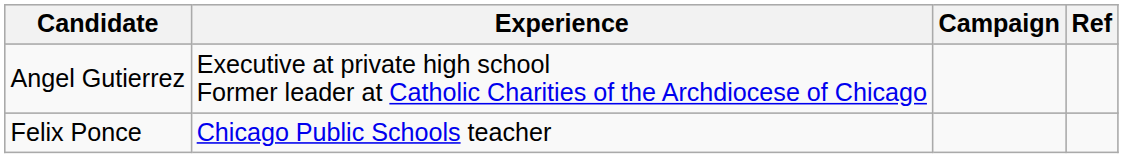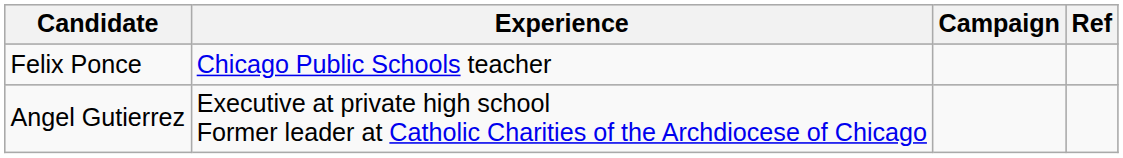 <table class="wikitable">
 <tr>
 <th>Candidate</th>
 <th>Experience</th>
 <th>Campaign</th>
 <th>Ref</th>
 </tr>
 <tr>
+<td>Felix Ponce</td>
+<td><a href='#'>Chicago Public Schools</a> teacher</td>
+<td></td>
+<td></td>
+</tr>
+<tr>
 <td>Angel Gutierrez</td>
 <td>Executive at private high school<br>Former leader at <a href='#'>Catholic Charities of the Archdiocese of Chicago</a></td>
 <td></td>
 <td></td>
 </tr>
-<tr>
-<td>Felix Ponce</td>
-<td><a href='#'>Chicago Public Schools</a> teacher</td>
-<td></td>
-<td></td>
-</tr>
 </table>
